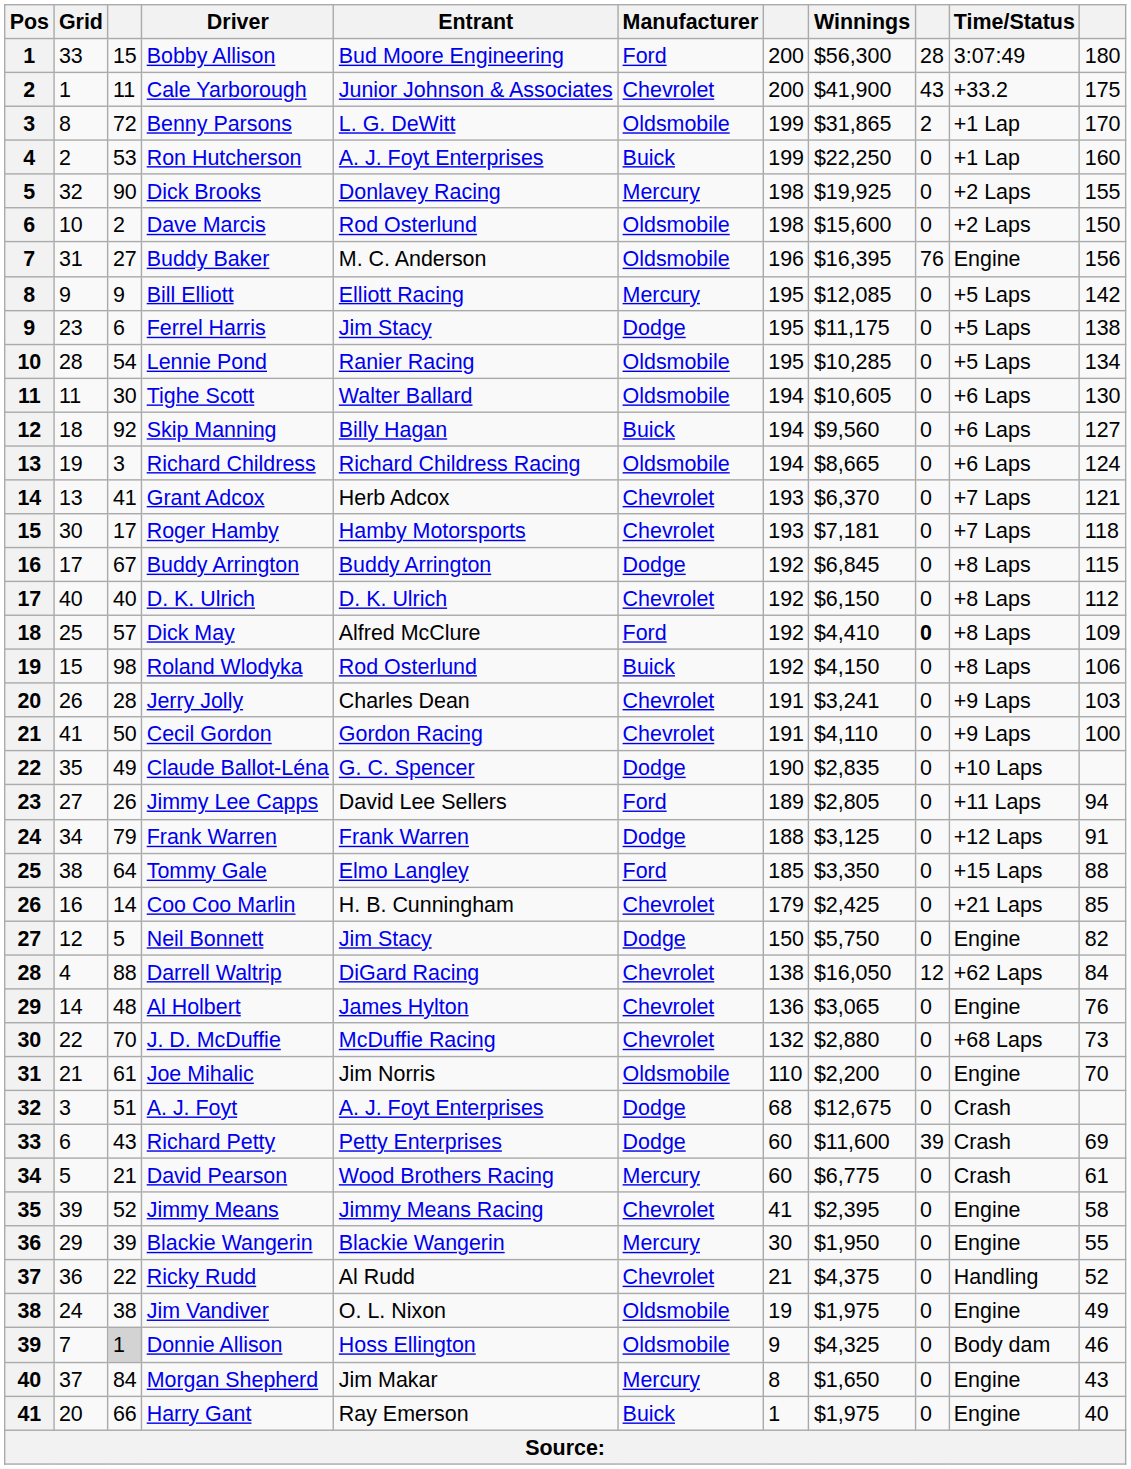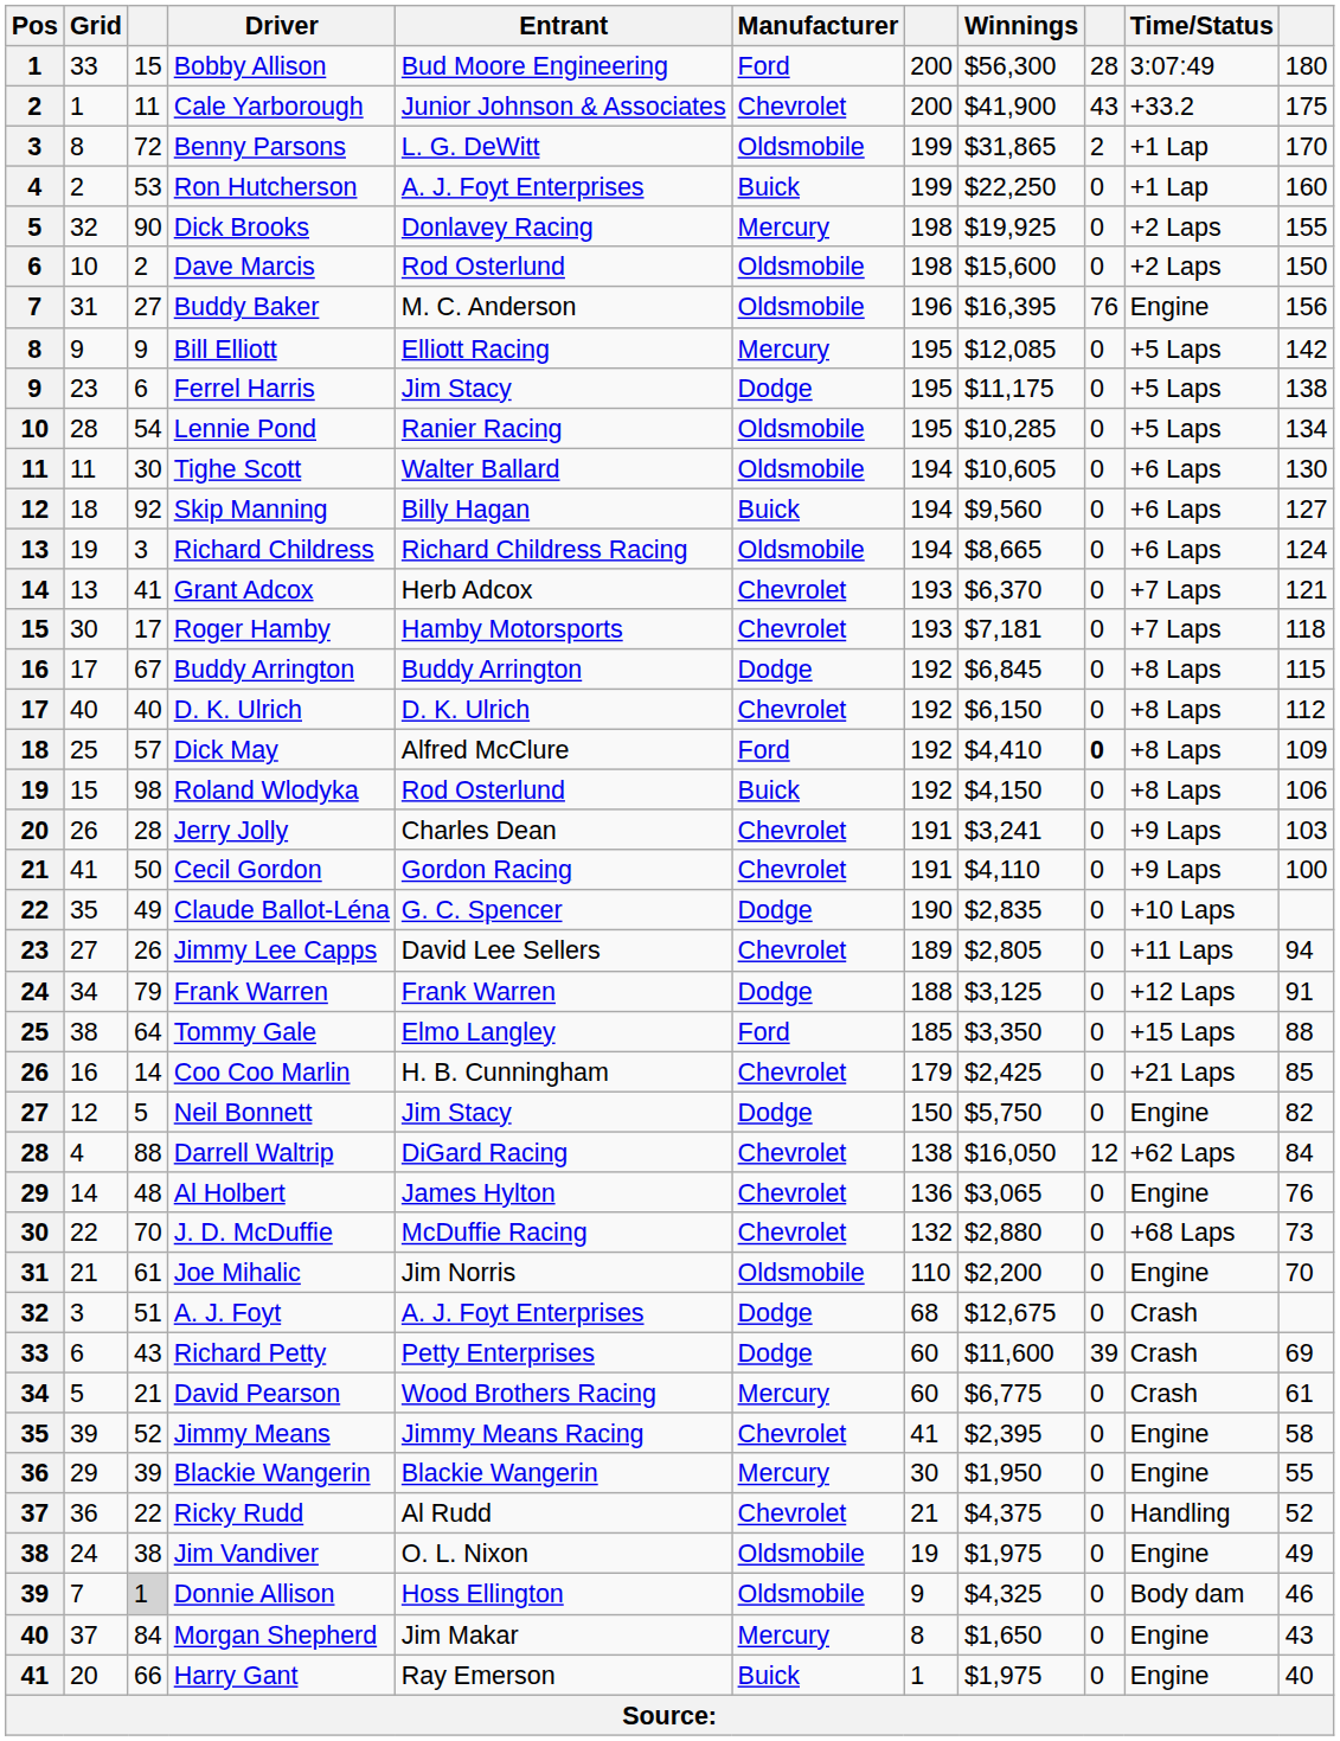 <table class="sortable wikitable" style="font-size:95%">
 <tr>
 <th>Pos</th>
 <th>Grid</th>
 <th></th>
 <th>Driver</th>
 <th>Entrant</th>
 <th>Manufacturer</th>
 <th></th>
 <th>Winnings</th>
 <th></th>
 <th>Time/Status</th>
 <th></th>
 </tr>
 <tr>
 <th>1</th>
 <td>33</td>
 <td>15</td>
 <td><a href='#'>Bobby Allison</a></td>
 <td><a href='#'>Bud Moore Engineering</a></td>
 <td><a href='#'>Ford</a></td>
 <td>200</td>
 <td>$56,300</td>
 <td>28</td>
 <td>3:07:49</td>
 <td>180</td>
 </tr>
 <tr>
 <th>2</th>
 <td>1</td>
 <td>11</td>
 <td><a href='#'>Cale Yarborough</a></td>
 <td><a href='#'>Junior Johnson & Associates</a></td>
 <td><a href='#'>Chevrolet</a></td>
 <td>200</td>
 <td>$41,900</td>
 <td>43</td>
 <td>+33.2</td>
 <td>175</td>
 </tr>
 <tr>
 <th>3</th>
 <td>8</td>
 <td>72</td>
 <td><a href='#'>Benny Parsons</a></td>
 <td><a href='#'>L. G. DeWitt</a></td>
 <td><a href='#'>Oldsmobile</a></td>
 <td>199</td>
 <td>$31,865</td>
 <td>2</td>
 <td>+1 Lap</td>
 <td>170</td>
 </tr>
 <tr>
 <th>4</th>
 <td>2</td>
 <td>53</td>
 <td><a href='#'>Ron Hutcherson</a></td>
 <td><a href='#'>A. J. Foyt Enterprises</a></td>
 <td><a href='#'>Buick</a></td>
 <td>199</td>
 <td>$22,250</td>
 <td>0</td>
 <td>+1 Lap</td>
 <td>160</td>
 </tr>
 <tr>
 <th>5</th>
 <td>32</td>
 <td>90</td>
 <td><a href='#'>Dick Brooks</a></td>
 <td><a href='#'>Donlavey Racing</a></td>
 <td><a href='#'>Mercury</a></td>
 <td>198</td>
 <td>$19,925</td>
 <td>0</td>
 <td>+2 Laps</td>
 <td>155</td>
 </tr>
 <tr>
 <th>6</th>
 <td>10</td>
 <td>2</td>
 <td><a href='#'>Dave Marcis</a></td>
 <td><a href='#'>Rod Osterlund</a></td>
 <td><a href='#'>Oldsmobile</a></td>
 <td>198</td>
 <td>$15,600</td>
 <td>0</td>
 <td>+2 Laps</td>
 <td>150</td>
 </tr>
 <tr>
 <th>7</th>
 <td>31</td>
 <td>27</td>
 <td><a href='#'>Buddy Baker</a></td>
 <td>M. C. Anderson</td>
 <td><a href='#'>Oldsmobile</a></td>
 <td>196</td>
 <td>$16,395</td>
 <td>76</td>
 <td>Engine</td>
 <td>156</td>
 </tr>
 <tr>
 <th>8</th>
 <td>9</td>
 <td>9</td>
 <td><a href='#'>Bill Elliott</a></td>
 <td><a href='#'>Elliott Racing</a></td>
 <td><a href='#'>Mercury</a></td>
 <td>195</td>
 <td>$12,085</td>
 <td>0</td>
 <td>+5 Laps</td>
 <td>142</td>
 </tr>
 <tr>
 <th>9</th>
 <td>23</td>
 <td>6</td>
 <td><a href='#'>Ferrel Harris</a></td>
 <td><a href='#'>Jim Stacy</a></td>
 <td><a href='#'>Dodge</a></td>
 <td>195</td>
 <td>$11,175</td>
 <td>0</td>
 <td>+5 Laps</td>
 <td>138</td>
 </tr>
 <tr>
 <th>10</th>
 <td>28</td>
 <td>54</td>
 <td><a href='#'>Lennie Pond</a></td>
 <td><a href='#'>Ranier Racing</a></td>
 <td><a href='#'>Oldsmobile</a></td>
 <td>195</td>
 <td>$10,285</td>
 <td>0</td>
 <td>+5 Laps</td>
 <td>134</td>
 </tr>
 <tr>
 <th>11</th>
 <td>11</td>
 <td>30</td>
 <td><a href='#'>Tighe Scott</a></td>
 <td><a href='#'>Walter Ballard</a></td>
 <td><a href='#'>Oldsmobile</a></td>
 <td>194</td>
 <td>$10,605</td>
 <td>0</td>
 <td>+6 Laps</td>
 <td>130</td>
 </tr>
 <tr>
 <th>12</th>
 <td>18</td>
 <td>92</td>
 <td><a href='#'>Skip Manning</a></td>
 <td><a href='#'>Billy Hagan</a></td>
 <td><a href='#'>Buick</a></td>
 <td>194</td>
 <td>$9,560</td>
 <td>0</td>
 <td>+6 Laps</td>
 <td>127</td>
 </tr>
 <tr>
 <th>13</th>
 <td>19</td>
 <td>3</td>
 <td><a href='#'>Richard Childress</a></td>
 <td><a href='#'>Richard Childress Racing</a></td>
 <td><a href='#'>Oldsmobile</a></td>
 <td>194</td>
 <td>$8,665</td>
 <td>0</td>
 <td>+6 Laps</td>
 <td>124</td>
 </tr>
 <tr>
 <th>14</th>
 <td>13</td>
 <td>41</td>
 <td><a href='#'>Grant Adcox</a></td>
 <td>Herb Adcox</td>
 <td><a href='#'>Chevrolet</a></td>
 <td>193</td>
 <td>$6,370</td>
 <td>0</td>
 <td>+7 Laps</td>
 <td>121</td>
 </tr>
 <tr>
 <th>15</th>
 <td>30</td>
 <td>17</td>
 <td><a href='#'>Roger Hamby</a></td>
 <td><a href='#'>Hamby Motorsports</a></td>
 <td><a href='#'>Chevrolet</a></td>
 <td>193</td>
 <td>$7,181</td>
 <td>0</td>
 <td>+7 Laps</td>
 <td>118</td>
 </tr>
 <tr>
 <th>16</th>
 <td>17</td>
 <td>67</td>
 <td><a href='#'>Buddy Arrington</a></td>
 <td><a href='#'>Buddy Arrington</a></td>
 <td><a href='#'>Dodge</a></td>
 <td>192</td>
 <td>$6,845</td>
 <td>0</td>
 <td>+8 Laps</td>
 <td>115</td>
 </tr>
 <tr>
 <th>17</th>
 <td>40</td>
 <td>40</td>
 <td><a href='#'>D. K. Ulrich</a></td>
 <td><a href='#'>D. K. Ulrich</a></td>
 <td><a href='#'>Chevrolet</a></td>
 <td>192</td>
 <td>$6,150</td>
 <td>0</td>
 <td>+8 Laps</td>
 <td>112</td>
 </tr>
 <tr>
 <th>18</th>
 <td>25</td>
 <td>57</td>
 <td><a href='#'>Dick May</a></td>
 <td>Alfred McClure</td>
 <td><a href='#'>Ford</a></td>
 <td>192</td>
 <td>$4,410</td>
 <td><strong>0</strong></td>
 <td>+8 Laps</td>
 <td>109</td>
 </tr>
 <tr>
 <th>19</th>
 <td>15</td>
 <td>98</td>
 <td><a href='#'>Roland Wlodyka</a></td>
 <td><a href='#'>Rod Osterlund</a></td>
 <td><a href='#'>Buick</a></td>
 <td>192</td>
 <td>$4,150</td>
 <td>0</td>
 <td>+8 Laps</td>
 <td>106</td>
 </tr>
 <tr>
 <th>20</th>
 <td>26</td>
 <td>28</td>
 <td><a href='#'>Jerry Jolly</a></td>
 <td>Charles Dean</td>
 <td><a href='#'>Chevrolet</a></td>
 <td>191</td>
 <td>$3,241</td>
 <td>0</td>
 <td>+9 Laps</td>
 <td>103</td>
 </tr>
 <tr>
 <th>21</th>
 <td>41</td>
 <td>50</td>
 <td><a href='#'>Cecil Gordon</a></td>
 <td><a href='#'>Gordon Racing</a></td>
 <td><a href='#'>Chevrolet</a></td>
 <td>191</td>
 <td>$4,110</td>
 <td>0</td>
 <td>+9 Laps</td>
 <td>100</td>
 </tr>
 <tr>
 <th>22</th>
 <td>35</td>
 <td>49</td>
 <td><a href='#'>Claude Ballot-Léna</a></td>
 <td><a href='#'>G. C. Spencer</a></td>
 <td><a href='#'>Dodge</a></td>
 <td>190</td>
 <td>$2,835</td>
 <td>0</td>
 <td>+10 Laps</td>
 <td></td>
 </tr>
 <tr>
 <th>23</th>
 <td>27</td>
 <td>26</td>
 <td><a href='#'>Jimmy Lee Capps</a></td>
 <td>David Lee Sellers</td>
-<td><a href='#'>Ford</a></td>
+<td><a href='#'>Chevrolet</a></td>
 <td>189</td>
 <td>$2,805</td>
 <td>0</td>
 <td>+11 Laps</td>
 <td>94</td>
 </tr>
 <tr>
 <th>24</th>
 <td>34</td>
 <td>79</td>
 <td><a href='#'>Frank Warren</a></td>
 <td><a href='#'>Frank Warren</a></td>
 <td><a href='#'>Dodge</a></td>
 <td>188</td>
 <td>$3,125</td>
 <td>0</td>
 <td>+12 Laps</td>
 <td>91</td>
 </tr>
 <tr>
 <th>25</th>
 <td>38</td>
 <td>64</td>
 <td><a href='#'>Tommy Gale</a></td>
 <td><a href='#'>Elmo Langley</a></td>
 <td><a href='#'>Ford</a></td>
 <td>185</td>
 <td>$3,350</td>
 <td>0</td>
 <td>+15 Laps</td>
 <td>88</td>
 </tr>
 <tr>
 <th>26</th>
 <td>16</td>
 <td>14</td>
 <td><a href='#'>Coo Coo Marlin</a></td>
 <td>H. B. Cunningham</td>
 <td><a href='#'>Chevrolet</a></td>
 <td>179</td>
 <td>$2,425</td>
 <td>0</td>
 <td>+21 Laps</td>
 <td>85</td>
 </tr>
 <tr>
 <th>27</th>
 <td>12</td>
 <td>5</td>
 <td><a href='#'>Neil Bonnett</a></td>
 <td><a href='#'>Jim Stacy</a></td>
 <td><a href='#'>Dodge</a></td>
 <td>150</td>
 <td>$5,750</td>
 <td>0</td>
 <td>Engine</td>
 <td>82</td>
 </tr>
 <tr>
 <th>28</th>
 <td>4</td>
 <td>88</td>
 <td><a href='#'>Darrell Waltrip</a></td>
 <td><a href='#'>DiGard Racing</a></td>
 <td><a href='#'>Chevrolet</a></td>
 <td>138</td>
 <td>$16,050</td>
 <td>12</td>
 <td>+62 Laps</td>
 <td>84</td>
 </tr>
 <tr>
 <th>29</th>
 <td>14</td>
 <td>48</td>
 <td><a href='#'>Al Holbert</a></td>
 <td><a href='#'>James Hylton</a></td>
 <td><a href='#'>Chevrolet</a></td>
 <td>136</td>
 <td>$3,065</td>
 <td>0</td>
 <td>Engine</td>
 <td>76</td>
 </tr>
 <tr>
 <th>30</th>
 <td>22</td>
 <td>70</td>
 <td><a href='#'>J. D. McDuffie</a></td>
 <td><a href='#'>McDuffie Racing</a></td>
 <td><a href='#'>Chevrolet</a></td>
 <td>132</td>
 <td>$2,880</td>
 <td>0</td>
 <td>+68 Laps</td>
 <td>73</td>
 </tr>
 <tr>
 <th>31</th>
 <td>21</td>
 <td>61</td>
 <td><a href='#'>Joe Mihalic</a></td>
 <td>Jim Norris</td>
 <td><a href='#'>Oldsmobile</a></td>
 <td>110</td>
 <td>$2,200</td>
 <td>0</td>
 <td>Engine</td>
 <td>70</td>
 </tr>
 <tr>
 <th>32</th>
 <td>3</td>
 <td>51</td>
 <td><a href='#'>A. J. Foyt</a></td>
 <td><a href='#'>A. J. Foyt Enterprises</a></td>
 <td><a href='#'>Dodge</a></td>
 <td>68</td>
 <td>$12,675</td>
 <td>0</td>
 <td>Crash</td>
 <td></td>
 </tr>
 <tr>
 <th>33</th>
 <td>6</td>
 <td>43</td>
 <td><a href='#'>Richard Petty</a></td>
 <td><a href='#'>Petty Enterprises</a></td>
 <td><a href='#'>Dodge</a></td>
 <td>60</td>
 <td>$11,600</td>
 <td>39</td>
 <td>Crash</td>
 <td>69</td>
 </tr>
 <tr>
 <th>34</th>
 <td>5</td>
 <td>21</td>
 <td><a href='#'>David Pearson</a></td>
 <td><a href='#'>Wood Brothers Racing</a></td>
 <td><a href='#'>Mercury</a></td>
 <td>60</td>
 <td>$6,775</td>
 <td>0</td>
 <td>Crash</td>
 <td>61</td>
 </tr>
 <tr>
 <th>35</th>
 <td>39</td>
 <td>52</td>
 <td><a href='#'>Jimmy Means</a></td>
 <td><a href='#'>Jimmy Means Racing</a></td>
 <td><a href='#'>Chevrolet</a></td>
 <td>41</td>
 <td>$2,395</td>
 <td>0</td>
 <td>Engine</td>
 <td>58</td>
 </tr>
 <tr>
 <th>36</th>
 <td>29</td>
 <td>39</td>
 <td><a href='#'>Blackie Wangerin</a></td>
 <td><a href='#'>Blackie Wangerin</a></td>
 <td><a href='#'>Mercury</a></td>
 <td>30</td>
 <td>$1,950</td>
 <td>0</td>
 <td>Engine</td>
 <td>55</td>
 </tr>
 <tr>
 <th>37</th>
 <td>36</td>
 <td>22</td>
 <td><a href='#'>Ricky Rudd</a></td>
 <td>Al Rudd</td>
 <td><a href='#'>Chevrolet</a></td>
 <td>21</td>
 <td>$4,375</td>
 <td>0</td>
 <td>Handling</td>
 <td>52</td>
 </tr>
 <tr>
 <th>38</th>
 <td>24</td>
 <td>38</td>
 <td><a href='#'>Jim Vandiver</a></td>
 <td>O. L. Nixon</td>
 <td><a href='#'>Oldsmobile</a></td>
 <td>19</td>
 <td>$1,975</td>
 <td>0</td>
 <td>Engine</td>
 <td>49</td>
 </tr>
 <tr>
 <th>39</th>
 <td>7</td>
 <td style="background: lightgrey;">1</td>
 <td><a href='#'>Donnie Allison</a></td>
 <td><a href='#'>Hoss Ellington</a></td>
 <td><a href='#'>Oldsmobile</a></td>
 <td>9</td>
 <td>$4,325</td>
 <td>0</td>
 <td>Body dam</td>
 <td>46</td>
 </tr>
 <tr>
 <th>40</th>
 <td>37</td>
 <td>84</td>
 <td><a href='#'>Morgan Shepherd</a></td>
 <td>Jim Makar</td>
 <td><a href='#'>Mercury</a></td>
 <td>8</td>
 <td>$1,650</td>
 <td>0</td>
 <td>Engine</td>
 <td>43</td>
 </tr>
 <tr>
 <th>41</th>
 <td>20</td>
 <td>66</td>
 <td><a href='#'>Harry Gant</a></td>
 <td>Ray Emerson</td>
 <td><a href='#'>Buick</a></td>
 <td>1</td>
 <td>$1,975</td>
 <td>0</td>
 <td>Engine</td>
 <td>40</td>
 </tr>
 <tr>
 <th colspan=11>Source:</th>
 </tr>
 </table>
